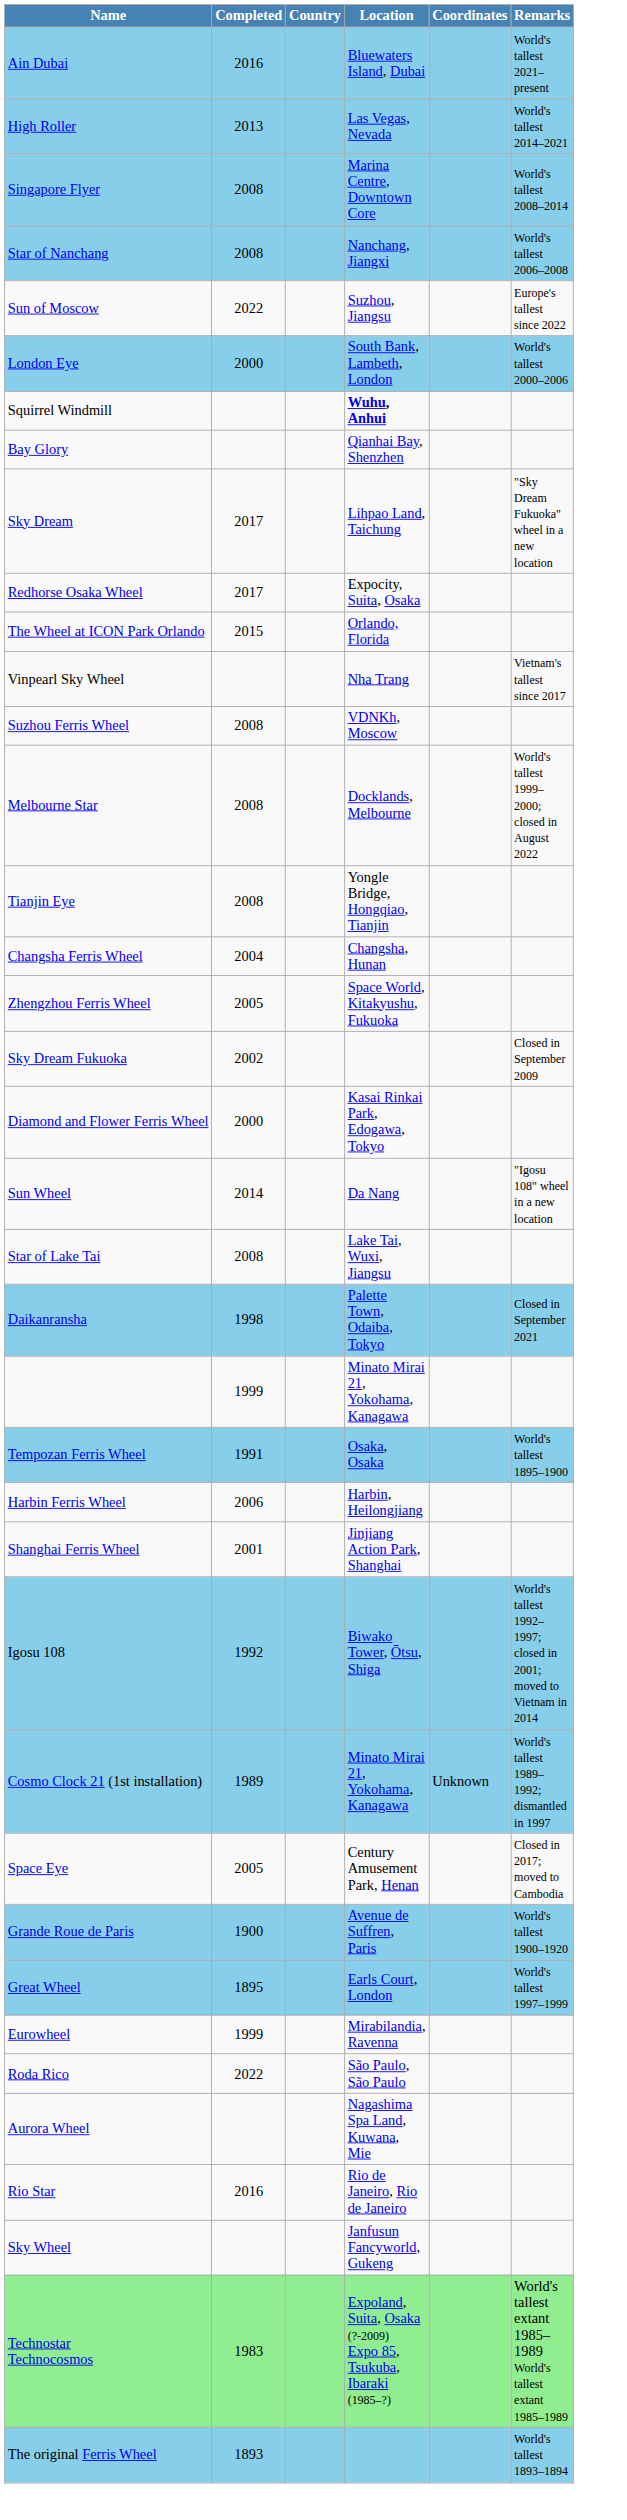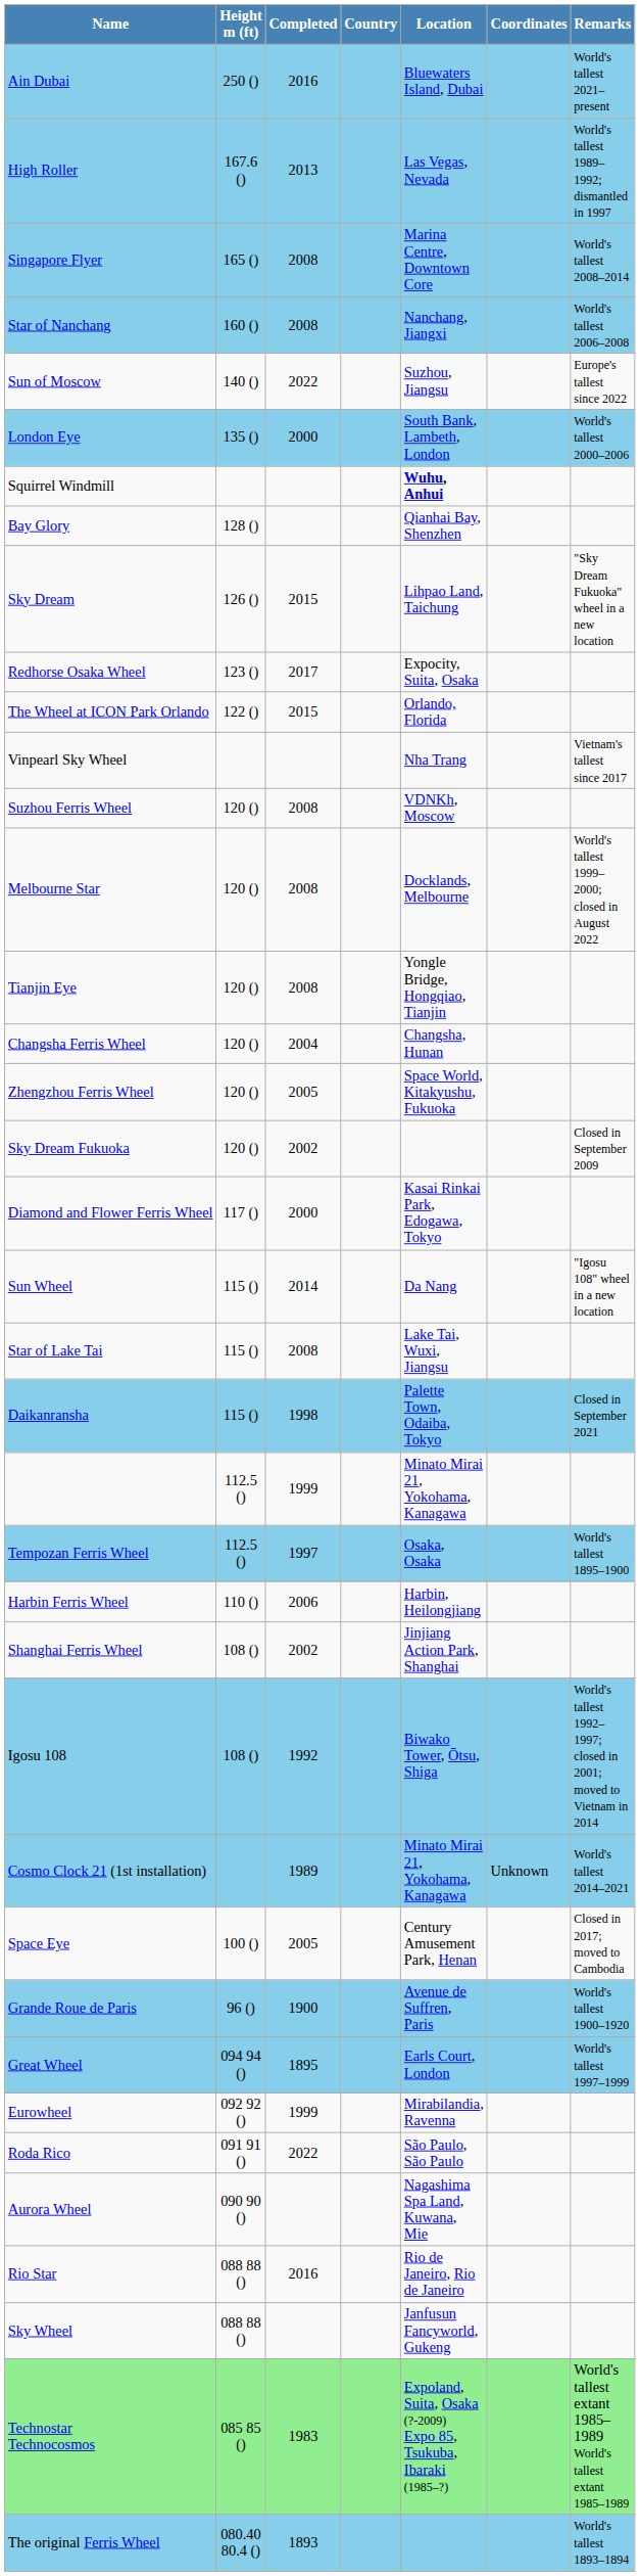 <table class="wikitable sortable">
 <tr>
 <th style="color:white; background:steelblue;">Name</th>
+<th style="color:white; background:steelblue;">Height<br>m (ft)</th>
 <th style="color:white; background:steelblue;">Completed</th>
 <th style="color:white; background:steelblue;">Country</th>
 <th style="color:white; background:steelblue;">Location</th>
 <th style="color:white; background:steelblue;">Coordinates</th>
 <th style="color:white; background:steelblue;">Remarks</th>
 </tr>
 <tr style="background:skyblue;">
 <td><a href='#'>Ain Dubai</a></td>
+<td style="text-align:center;">250 ()</td>
 <td style="text-align:center;">2016</td>
 <td></td>
 <td><a href='#'>Bluewaters Island</a>, <a href='#'>Dubai</a></td>
 <td><small></small></td>
 <td><small>World's tallest 2021–present</small></td>
 </tr>
 <tr style="background:skyblue;">
 <td><a href='#'>High Roller</a></td>
+<td style="text-align:center;">167.6 ()</td>
 <td style="text-align:center;">2013</td>
 <td></td>
 <td><a href='#'>Las Vegas</a>, <a href='#'>Nevada</a></td>
 <td><small></small></td>
-<td><small>World's tallest 2014–2021</small></td>
+<td><small>World's tallest 1989–1992; dismantled in 1997</small></td>
 </tr>
 <tr style="background:skyblue;">
 <td><a href='#'>Singapore Flyer</a></td>
+<td style="text-align:center;">165 ()</td>
 <td style="text-align:center;">2008</td>
 <td></td>
 <td><a href='#'>Marina Centre</a>, <a href='#'>Downtown Core</a></td>
 <td><small></small></td>
 <td><small>World's tallest 2008–2014</small></td>
 </tr>
 <tr style="background:skyblue;">
 <td><a href='#'>Star of Nanchang</a></td>
+<td style="text-align:center;">160 ()</td>
 <td style="text-align:center;">2008</td>
 <td></td>
 <td><a href='#'>Nanchang</a>, <a href='#'>Jiangxi</a></td>
 <td><small></small></td>
 <td><small>World's tallest 2006–2008</small></td>
 </tr>
 <tr>
 <td><a href='#'>Sun of Moscow</a></td>
+<td style="text-align:center;">140 ()</td>
 <td style="text-align:center;">2022</td>
 <td></td>
 <td><a href='#'>Suzhou</a>, <a href='#'>Jiangsu</a></td>
 <td><small></small></td>
 <td><small>Europe's tallest since 2022</small></td>
 </tr>
 <tr style="background:skyblue;">
 <td><a href='#'>London Eye</a></td>
+<td style="text-align:center;">135 ()</td>
 <td style="text-align:center;">2000</td>
 <td></td>
 <td><a href='#'>South Bank</a>, <a href='#'>Lambeth</a>, <a href='#'>London</a></td>
 <td><small></small></td>
 <td><small>World's tallest 2000–2006</small></td>
 </tr>
 <tr>
 <td>Squirrel Windmill </td>
 <td></td>
 <td></td>
+<td></td>
 <td><strong><a href='#'>Wuhu</a>, <a href='#'>Anhui</a></strong></td>
 <td><small></small></td>
 <td></td>
 </tr>
 <tr>
 <td><a href='#'>Bay Glory</a></td>
+<td style="text-align:center;">128 ()</td>
 <td></td>
 <td></td>
 <td><a href='#'>Qianhai Bay</a>, <a href='#'>Shenzhen</a></td>
 <td><small></small></td>
 <td></td>
 </tr>
 <tr>
 <td><a href='#'>Sky Dream</a></td>
-<td style="text-align:center;">2017</td>
+<td style="text-align:center;">126 ()</td>
+<td style="text-align:center;">2015</td>
 <td></td>
 <td><a href='#'>Lihpao Land</a>, <a href='#'>Taichung</a></td>
 <td><small></small></td>
 <td><small>"Sky Dream Fukuoka" wheel in a new location</small></td>
 </tr>
 <tr>
 <td><a href='#'>Redhorse Osaka Wheel</a></td>
+<td style="text-align:center;">123 ()</td>
 <td style="text-align:center;">2017</td>
 <td></td>
 <td>Expocity, <a href='#'>Suita</a>, <a href='#'>Osaka</a></td>
 <td><small></small></td>
 <td></td>
 </tr>
 <tr>
 <td><a href='#'>The Wheel at ICON Park Orlando</a></td>
+<td style="text-align:center;">122 ()</td>
 <td style="text-align:center;">2015</td>
 <td></td>
 <td><a href='#'>Orlando, Florida</a></td>
 <td><small></small></td>
 <td></td>
 </tr>
 <tr>
 <td>Vinpearl Sky Wheel </td>
 <td></td>
 <td></td>
+<td></td>
 <td><a href='#'>Nha Trang</a></td>
 <td><small></small></td>
 <td><small><strong></strong>  Vietnam's tallest since 2017 </small></td>
 </tr>
 <tr>
 <td><a href='#'>Suzhou Ferris Wheel</a></td>
+<td style="text-align:center;">120 ()</td>
 <td style="text-align:center;">2008</td>
 <td></td>
 <td><a href='#'>VDNKh</a>, <a href='#'>Moscow</a></td>
 <td><small></small></td>
 <td></td>
 </tr>
 <tr>
 <td><a href='#'>Melbourne Star</a></td>
+<td style="text-align:center;">120 ()</td>
 <td style="text-align:center;">2008</td>
 <td></td>
 <td><a href='#'>Docklands</a>, <a href='#'>Melbourne</a></td>
 <td><small></small></td>
 <td><small>World's tallest 1999–2000; closed in August 2022</small></td>
 </tr>
 <tr>
 <td><a href='#'>Tianjin Eye</a></td>
+<td style="text-align:center;">120 ()</td>
 <td style="text-align:center;">2008</td>
 <td></td>
 <td>Yongle Bridge, <a href='#'>Hongqiao</a>, <a href='#'>Tianjin</a></td>
 <td><small></small></td>
 <td></td>
 </tr>
 <tr>
 <td><a href='#'>Changsha Ferris Wheel</a></td>
+<td style="text-align:center;">120 ()</td>
 <td style="text-align:center;">2004</td>
 <td></td>
 <td><a href='#'>Changsha</a>, <a href='#'>Hunan</a></td>
 <td><small></small></td>
 <td></td>
 </tr>
 <tr>
 <td><a href='#'>Zhengzhou Ferris Wheel</a></td>
+<td style="text-align:center;">120 ()</td>
 <td style="text-align:center;">2005</td>
 <td></td>
 <td><a href='#'>Space World</a>, <a href='#'>Kitakyushu</a>, <a href='#'>Fukuoka</a></td>
 <td><small></small></td>
 <td></td>
 </tr>
 <tr>
 <td><a href='#'>Sky Dream Fukuoka</a></td>
+<td style="text-align:center;">120 ()</td>
 <td style="text-align:center;">2002</td>
 <td></td>
 <td></td>
 <td><small></small></td>
 <td><small>Closed in September 2009</small></td>
 </tr>
 <tr>
 <td><a href='#'>Diamond and Flower Ferris Wheel</a></td>
+<td style="text-align:center;">117 ()</td>
 <td style="text-align:center;">2000</td>
 <td></td>
 <td><a href='#'>Kasai Rinkai Park</a>, <a href='#'>Edogawa</a>, <a href='#'>Tokyo</a></td>
 <td><small></small></td>
 <td></td>
 </tr>
 <tr>
 <td><a href='#'>Sun Wheel</a></td>
+<td style="text-align:center;">115 ()</td>
 <td style="text-align:center;">2014</td>
 <td></td>
 <td><a href='#'>Da Nang</a></td>
 <td><small></small></td>
 <td><small>"Igosu 108" wheel in a new location</small></td>
 </tr>
 <tr>
 <td><a href='#'>Star of Lake Tai</a> </td>
+<td style="text-align:center;">115 ()</td>
 <td style="text-align:center;">2008</td>
 <td></td>
 <td><a href='#'>Lake Tai</a>, <a href='#'>Wuxi</a>, <a href='#'>Jiangsu</a></td>
 <td><small></small></td>
 <td><small><strong></strong></small></td>
 </tr>
 <tr style="background:skyblue;">
 <td><a href='#'>Daikanransha</a></td>
+<td style="text-align:center;">115 ()</td>
 <td style="text-align:center;">1998</td>
 <td></td>
 <td><a href='#'>Palette Town</a>, <a href='#'>Odaiba</a>, <a href='#'>Tokyo</a></td>
 <td><small></small></td>
 <td><small>Closed in September 2021</small></td>
 </tr>
 <tr>
 <td></td>
+<td style="text-align:center;">112.5 ()</td>
 <td style="text-align:center;">1999</td>
 <td></td>
 <td><a href='#'>Minato Mirai 21</a>, <a href='#'>Yokohama</a>, <a href='#'>Kanagawa</a></td>
 <td><small></small></td>
 <td></td>
 </tr>
 <tr style="background:skyblue;">
 <td><a href='#'>Tempozan Ferris Wheel</a></td>
-<td style="text-align:center;">1991</td>
+<td style="text-align:center;">112.5 ()</td>
+<td style="text-align:center;">1997</td>
 <td></td>
 <td><a href='#'>Osaka</a>, <a href='#'>Osaka</a></td>
 <td><small></small></td>
 <td><small>World's tallest 1895–1900</small></td>
 </tr>
 <tr>
 <td><a href='#'>Harbin Ferris Wheel</a></td>
+<td style="text-align:center;">110 ()</td>
 <td style="text-align:center;">2006</td>
 <td></td>
 <td><a href='#'>Harbin</a>, <a href='#'>Heilongjiang</a></td>
 <td><small></small></td>
 <td></td>
 </tr>
 <tr>
 <td><a href='#'>Shanghai Ferris Wheel</a></td>
-<td style="text-align:center;">2001</td>
+<td style="text-align:center;">108 ()</td>
+<td style="text-align:center;">2002</td>
 <td></td>
 <td><a href='#'>Jinjiang Action Park</a>, <a href='#'>Shanghai</a></td>
 <td><small></small></td>
 <td></td>
 </tr>
 <tr style="background:skyblue;">
 <td>Igosu 108</td>
+<td style="text-align:center;">108 ()</td>
 <td style="text-align:center;">1992</td>
 <td></td>
 <td><a href='#'>Biwako Tower</a>, <a href='#'>Ōtsu</a>, <a href='#'>Shiga</a></td>
 <td><small></small></td>
 <td><small>World's tallest 1992–1997; closed in 2001; moved to Vietnam in 2014</small></td>
 </tr>
 <tr style="background:skyblue;">
 <td><a href='#'>Cosmo Clock 21</a> (1st installation)</td>
+<td style="text-align:center;"></td>
 <td style="text-align:center;">1989</td>
 <td></td>
 <td><a href='#'>Minato Mirai 21</a>, <a href='#'>Yokohama</a>, <a href='#'>Kanagawa</a></td>
 <td>Unknown </td>
-<td><small>World's tallest 1989–1992; dismantled in 1997</small></td>
+<td><small>World's tallest 2014–2021</small></td>
 </tr>
 <tr>
 <td><a href='#'>Space Eye</a></td>
+<td style="text-align:center;">100 ()</td>
 <td style="text-align:center;">2005</td>
 <td></td>
 <td>Century Amusement Park, <a href='#'>Henan</a></td>
 <td><small></small></td>
 <td><small><strong></strong> Closed in 2017; moved to Cambodia</small></td>
 </tr>
 <tr style="background:skyblue;">
 <td><a href='#'>Grande Roue de Paris</a></td>
+<td style="text-align:center;">96 ()</td>
 <td style="text-align:center;">1900</td>
 <td></td>
 <td><a href='#'>Avenue de Suffren</a>, <a href='#'>Paris</a></td>
 <td><small></small></td>
 <td><small>World's tallest 1900–1920</small></td>
 </tr>
 <tr style="background:skyblue;">
 <td><a href='#'>Great Wheel</a></td>
+<td style="text-align:center;"><span>094</span> 94 ()</td>
 <td style="text-align:center;">1895</td>
 <td></td>
 <td><a href='#'>Earls Court</a>, <a href='#'>London</a></td>
 <td><small></small></td>
 <td><small>World's tallest 1997–1999</small></td>
 </tr>
 <tr>
 <td><a href='#'>Eurowheel</a></td>
+<td style="text-align:center;"><span>092</span> 92 ()</td>
 <td style="text-align:center;">1999</td>
 <td></td>
 <td><a href='#'>Mirabilandia</a>, <a href='#'>Ravenna</a></td>
 <td><small></small></td>
 <td></td>
 </tr>
 <tr>
 <td><a href='#'>Roda Rico</a></td>
+<td style="text-align:center;"><span>091</span> 91 ()</td>
 <td style="text-align:center;">2022</td>
 <td></td>
 <td><a href='#'>São Paulo</a>, <a href='#'>São Paulo</a></td>
 <td></td>
 <td></td>
 </tr>
 <tr>
 <td><a href='#'>Aurora Wheel</a></td>
+<td style="text-align:center;"><span>090</span> 90 ()</td>
 <td></td>
 <td></td>
 <td><a href='#'>Nagashima Spa Land</a>, <a href='#'>Kuwana</a>, <a href='#'>Mie</a></td>
 <td><small></small></td>
 <td><small><strong></strong></small></td>
 </tr>
 <tr>
 <td><a href='#'>Rio Star</a></td>
+<td style="text-align:center;"><span>088</span> 88 ()</td>
 <td style="text-align:center;">2016</td>
 <td></td>
 <td><a href='#'>Rio de Janeiro</a>, <a href='#'>Rio de Janeiro</a></td>
 <td><small></small></td>
 <td></td>
 </tr>
 <tr>
 <td><a href='#'>Sky Wheel</a></td>
+<td style="text-align:center;"><span>088</span> 88 ()</td>
 <td></td>
 <td></td>
 <td><a href='#'>Janfusun Fancyworld</a>, <a href='#'>Gukeng</a></td>
 <td><small></small></td>
 <td></td>
 </tr>
 <tr style="background:lightgreen;">
 <td><a href='#'>Technostar<br>Technocosmos</a></td>
+<td style="text-align:center;"><span>085</span> 85 ()</td>
 <td style="text-align:center;">1983</td>
 <td></td>
 <td><a href='#'>Expoland</a>, <a href='#'>Suita</a>, <a href='#'>Osaka</a><small> (?-2009)</small><br><a href='#'>Expo 85</a>, <a href='#'>Tsukuba</a>, <a href='#'>Ibaraki</a><small> (1985–?)</small></td>
 <td><small></small><br><small></small></td>
 <td><span>World's tallest extant 1985–1989</span><small><br>World's tallest extant 1985–1989</small></td>
 </tr>
 <tr style="background:skyblue;">
 <td>The original <a href='#'>Ferris Wheel</a></td>
+<td style="text-align:center;"><span>080.40</span> 80.4 ()</td>
 <td style="text-align:center;">1893</td>
 <td></td>
 <td></td>
 <td><small></small><br><small></small><br><small></small></td>
 <td><small>World's tallest 1893–1894</small></td>
 </tr>
 </table>
